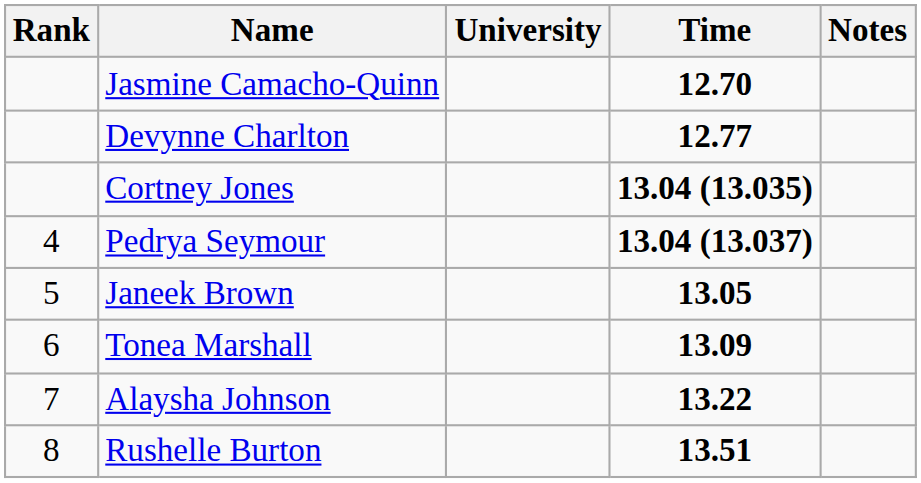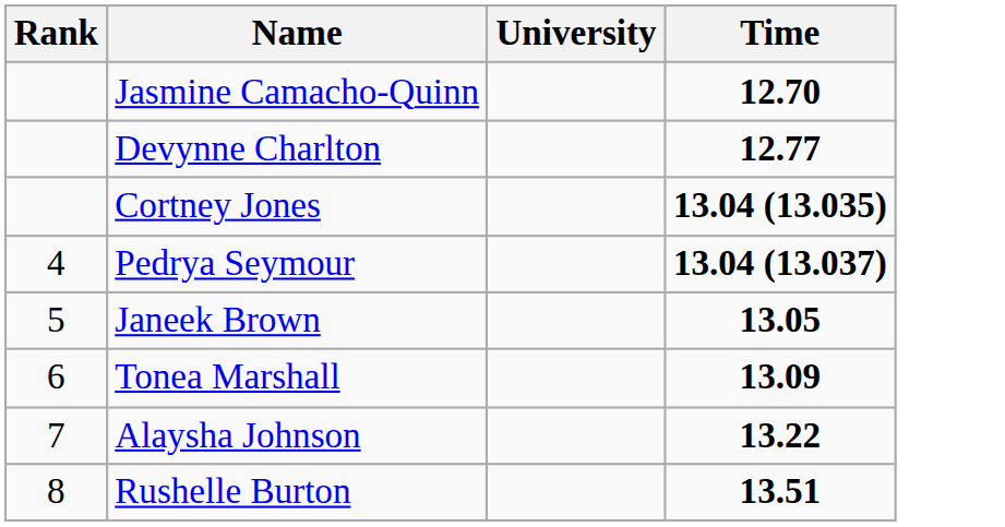 <table class="wikitable sortable" style="text-align:center">
 <tr>
 <th>Rank</th>
 <th>Name</th>
 <th>University</th>
 <th>Time</th>
-<th>Notes</th>
 </tr>
 <tr>
 <td></td>
 <td align=left> <a href='#'>Jasmine Camacho-Quinn</a></td>
 <td></td>
 <td><strong>12.70</strong></td>
-<td></td>
 </tr>
 <tr>
 <td></td>
 <td align=left> <a href='#'>Devynne Charlton</a></td>
 <td></td>
 <td><strong>12.77</strong></td>
-<td></td>
 </tr>
 <tr>
 <td></td>
 <td align=left><a href='#'>Cortney Jones</a></td>
 <td></td>
 <td><strong>13.04 (13.035)</strong></td>
-<td></td>
 </tr>
 <tr>
 <td>4</td>
 <td align=left> <a href='#'>Pedrya Seymour</a></td>
 <td></td>
 <td><strong>13.04 (13.037)</strong></td>
-<td></td>
 </tr>
 <tr>
 <td>5</td>
 <td align=left> <a href='#'>Janeek Brown</a></td>
 <td></td>
 <td><strong>13.05</strong></td>
-<td></td>
 </tr>
 <tr>
 <td>6</td>
 <td align=left><a href='#'>Tonea Marshall</a></td>
 <td></td>
 <td><strong>13.09</strong></td>
-<td></td>
 </tr>
 <tr>
 <td>7</td>
 <td align=left><a href='#'>Alaysha Johnson</a></td>
 <td></td>
 <td><strong>13.22</strong></td>
-<td></td>
 </tr>
 <tr>
 <td>8</td>
 <td align=left> <a href='#'>Rushelle Burton</a></td>
 <td></td>
 <td><strong>13.51</strong></td>
-<td></td>
 </tr>
 </table>
